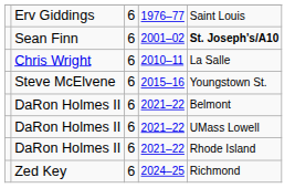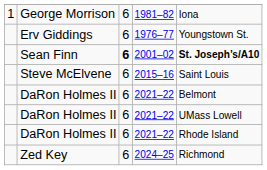 <table class="wikitable">
 <tr>
+</tr>
+<tr>
+<td>1</td>
+<td>George Morrison</td>
+<td>6</td>
+<td style="font-size:80%;"><a href='#'>1981–82</a></td>
+<td style="font-size:80%;">Iona</td>
 </tr>
 <tr>
 <td></td>
 <td>Erv Giddings</td>
 <td>6</td>
 <td style="font-size:80%;"><a href='#'>1976–77</a></td>
-<td style="font-size:80%;">Saint Louis</td>
+<td style="font-size:80%;">Youngstown St.</td>
 </tr>
 <tr>
 <td></td>
 <td>Sean Finn</td>
-<td>6</td>
+<td><strong>6</strong></td>
 <td style="font-size:80%;"><a href='#'>2001–02</a></td>
 <td style="font-size:80%;"><strong>St. Joseph’s/A10</strong></td>
-</tr>
-<tr>
-<td></td>
-<td><a href='#'>Chris Wright</a></td>
-<td>6</td>
-<td style="font-size:80%;"><a href='#'>2010–11</a></td>
-<td style="font-size:80%;">La Salle</td>
 </tr>
 <tr>
 <td></td>
 <td>Steve McElvene</td>
 <td>6</td>
 <td style="font-size:80%;"><a href='#'>2015–16</a></td>
-<td style="font-size:80%;">Youngstown St.</td>
+<td style="font-size:80%;">Saint Louis</td>
 </tr>
 <tr>
 <td></td>
 <td>DaRon Holmes II</td>
 <td>6</td>
 <td style="font-size:80%;"><a href='#'>2021–22</a></td>
 <td style="font-size:80%;">Belmont</td>
 </tr>
 <tr>
 <td></td>
 <td>DaRon Holmes II</td>
 <td>6</td>
 <td style="font-size:80%;"><a href='#'>2021–22</a></td>
 <td style="font-size:80%;">UMass Lowell</td>
 </tr>
 <tr>
 <td></td>
 <td>DaRon Holmes II</td>
 <td>6</td>
 <td style="font-size:80%;"><a href='#'>2021–22</a></td>
 <td style="font-size:80%;">Rhode Island</td>
 </tr>
 <tr>
 <td></td>
 <td>Zed Key</td>
 <td>6</td>
 <td style="font-size:80%;"><a href='#'>2024–25</a></td>
 <td style="font-size:80%;">Richmond</td>
 </tr>
 </table>
